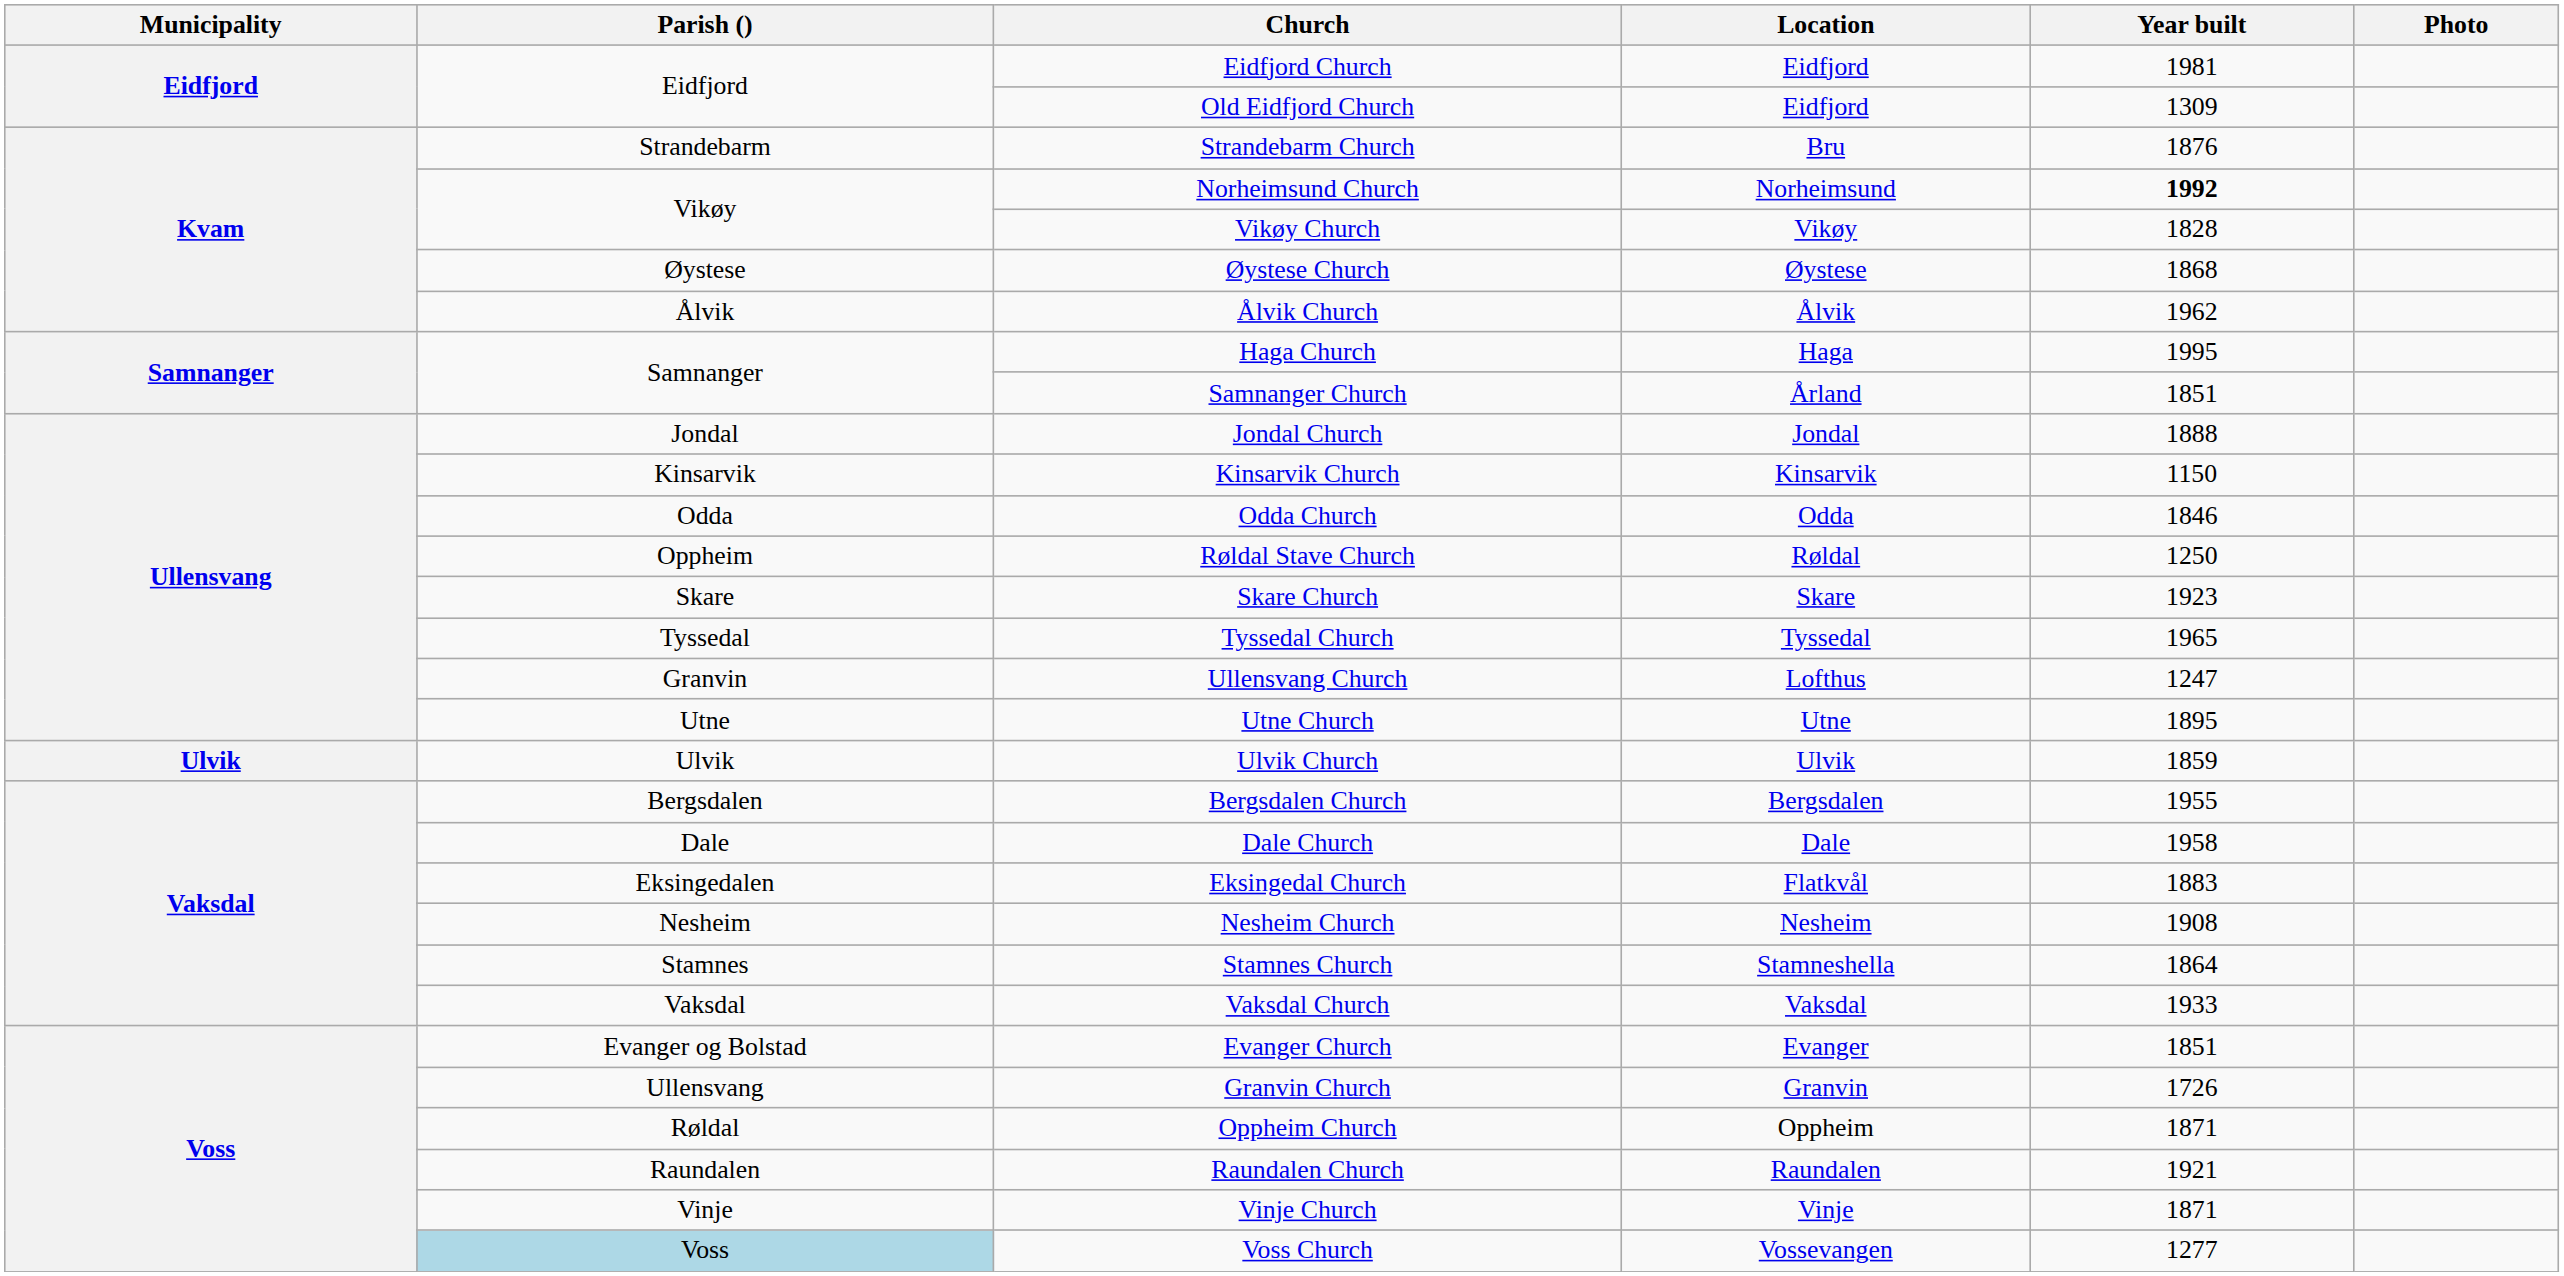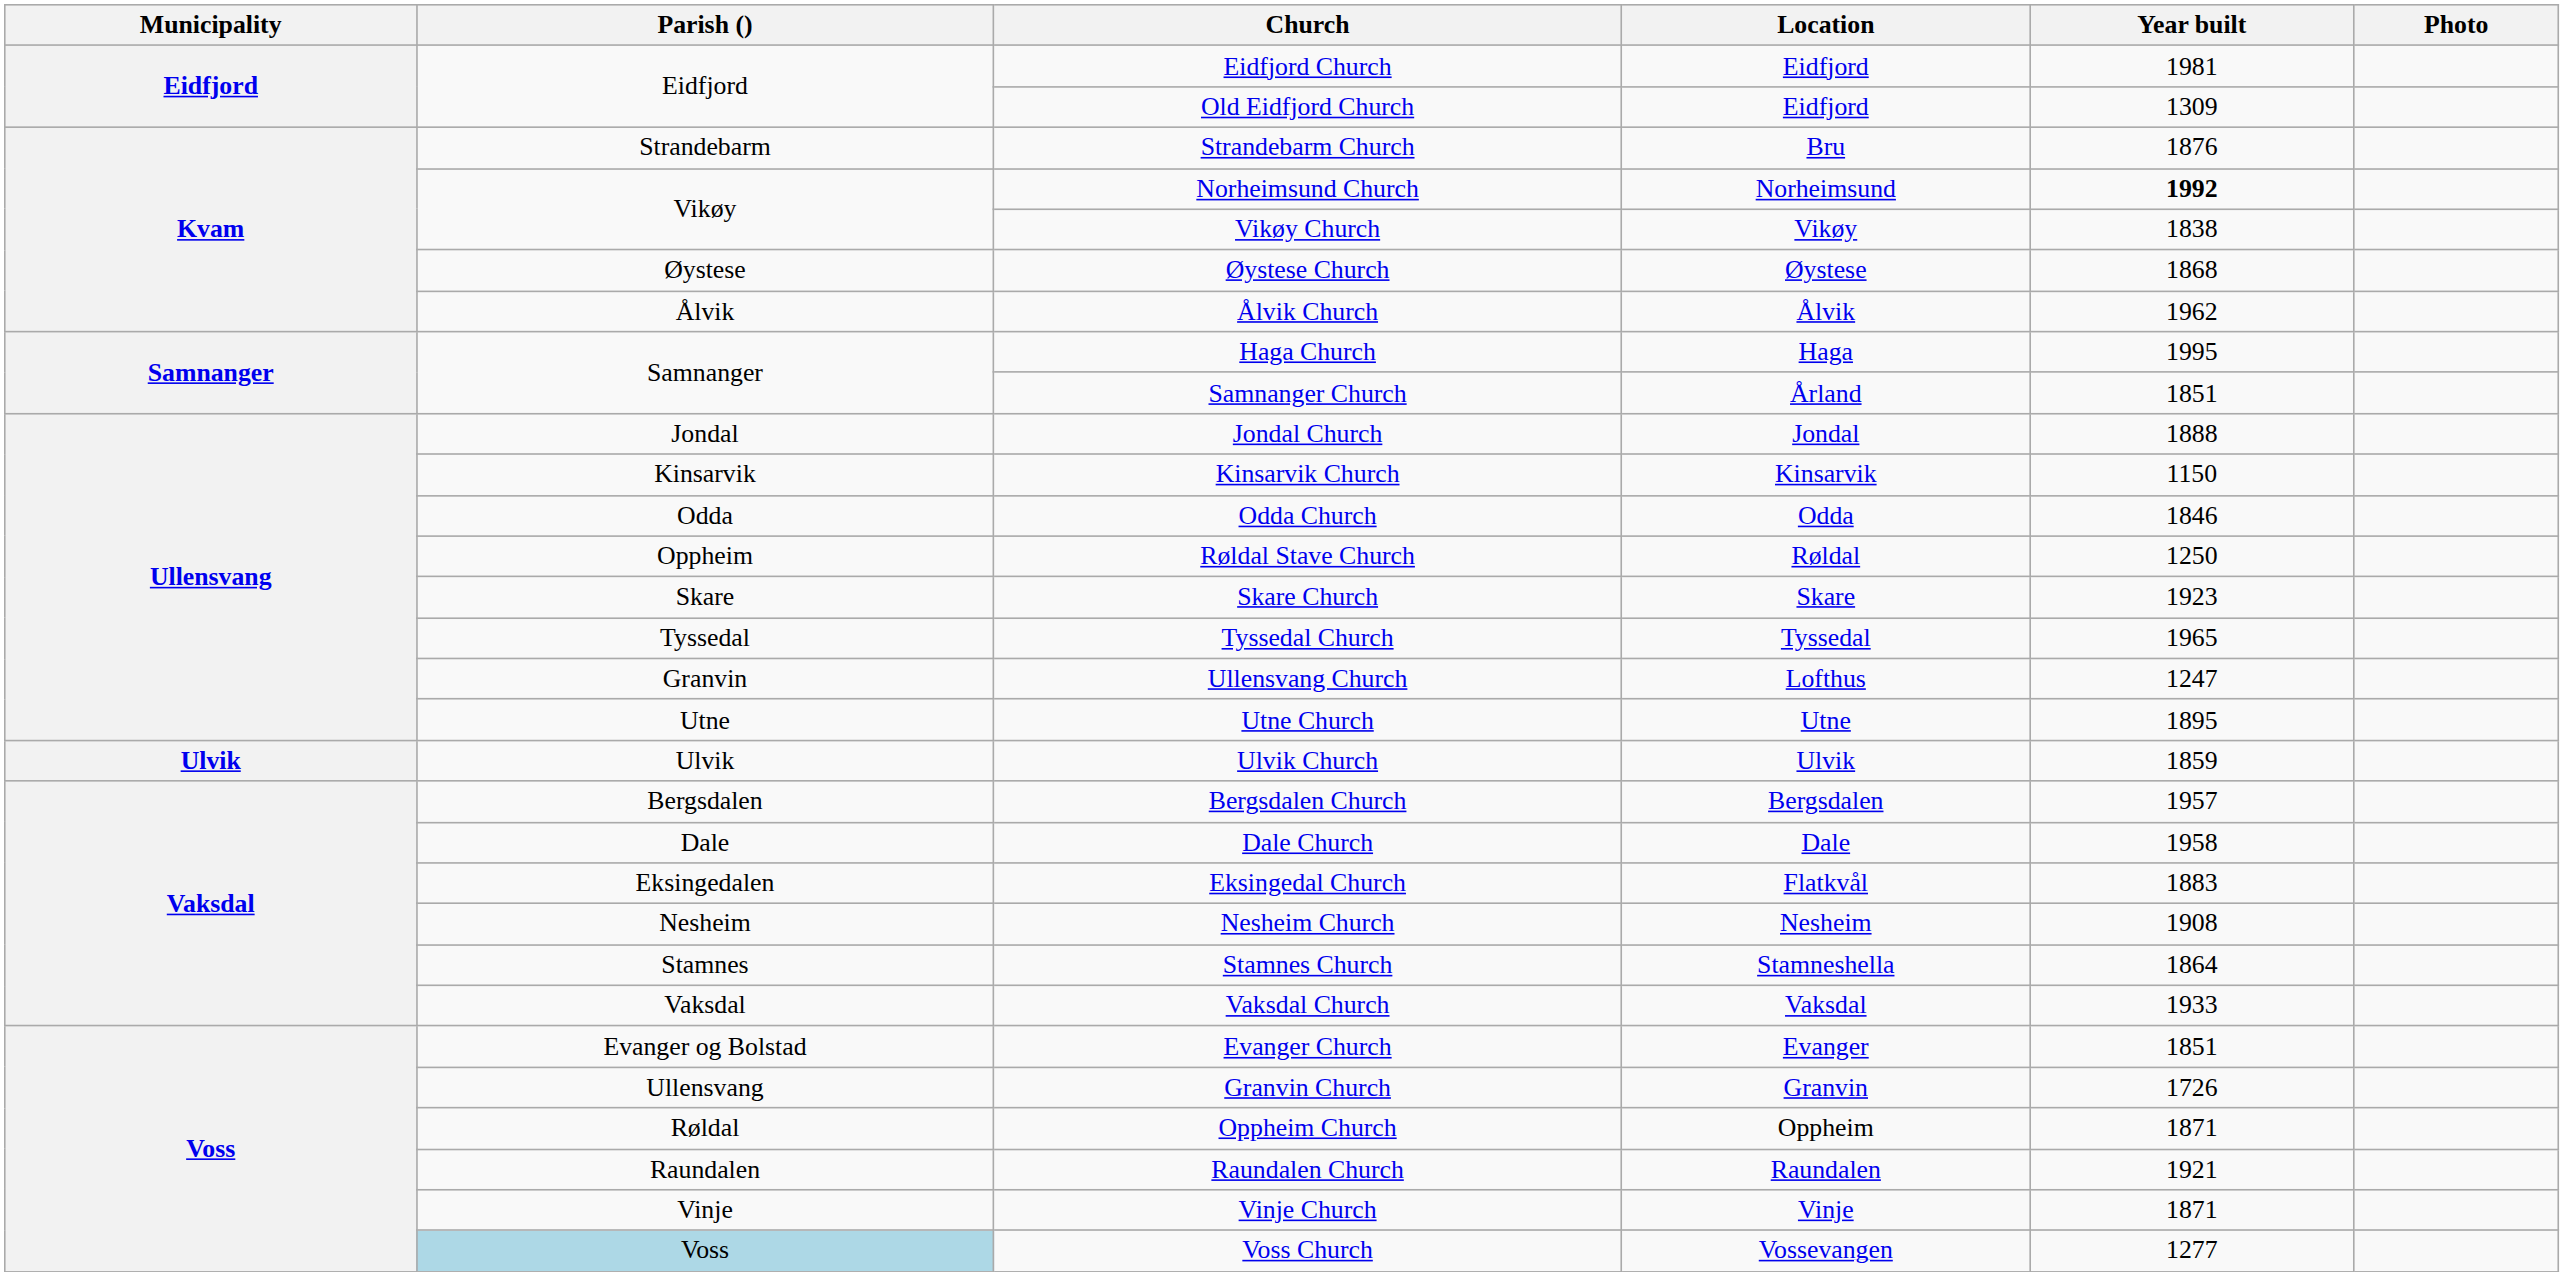 <table class="wikitable" style="text-align: center; width: 80%;">
 <tr>
 <th>Municipality</th>
 <th>Parish ()</th>
 <th>Church</th>
 <th>Location</th>
 <th>Year built</th>
 <th>Photo</th>
 </tr>
 <tr>
 <th rowspan="2"><a href='#'>Eidfjord</a></th>
 <td rowspan="2">Eidfjord</td>
 <td><a href='#'>Eidfjord Church</a></td>
 <td><a href='#'>Eidfjord</a></td>
 <td>1981</td>
 <td></td>
 </tr>
 <tr>
 <td><a href='#'>Old Eidfjord Church</a></td>
 <td><a href='#'>Eidfjord</a></td>
 <td>1309</td>
 <td></td>
 </tr>
 <tr>
 <th rowspan="5"><a href='#'>Kvam</a></th>
 <td rowspan="1">Strandebarm</td>
 <td><a href='#'>Strandebarm Church</a></td>
 <td><a href='#'>Bru</a></td>
 <td>1876</td>
 <td></td>
 </tr>
 <tr>
 <td rowspan="2">Vikøy</td>
 <td><a href='#'>Norheimsund Church</a></td>
 <td><a href='#'>Norheimsund</a></td>
 <td><strong>1992</strong></td>
 <td></td>
 </tr>
 <tr>
 <td><a href='#'>Vikøy Church</a></td>
 <td><a href='#'>Vikøy</a></td>
-<td>1828</td>
+<td>1838</td>
 <td></td>
 </tr>
 <tr>
 <td rowspan="1">Øystese</td>
 <td><a href='#'>Øystese Church</a></td>
 <td><a href='#'>Øystese</a></td>
 <td>1868</td>
 <td></td>
 </tr>
 <tr>
 <td rowspan="1">Ålvik</td>
 <td><a href='#'>Ålvik Church</a></td>
 <td><a href='#'>Ålvik</a></td>
 <td>1962</td>
 <td></td>
 </tr>
 <tr>
 <th rowspan="2"><a href='#'>Samnanger</a></th>
 <td rowspan="2">Samnanger</td>
 <td><a href='#'>Haga Church</a></td>
 <td><a href='#'>Haga</a></td>
 <td>1995</td>
 <td></td>
 </tr>
 <tr>
 <td><a href='#'>Samnanger Church</a></td>
 <td><a href='#'>Årland</a></td>
 <td>1851</td>
 <td></td>
 </tr>
 <tr>
 <th rowspan="8"><a href='#'>Ullensvang</a></th>
 <td rowspan="1">Jondal</td>
 <td><a href='#'>Jondal Church</a></td>
 <td><a href='#'>Jondal</a></td>
 <td>1888</td>
 <td></td>
 </tr>
 <tr>
 <td rowspan="1">Kinsarvik</td>
 <td><a href='#'>Kinsarvik Church</a></td>
 <td><a href='#'>Kinsarvik</a></td>
 <td>1150</td>
 <td></td>
 </tr>
 <tr>
 <td rowspan="1">Odda</td>
 <td><a href='#'>Odda Church</a></td>
 <td><a href='#'>Odda</a></td>
 <td>1846</td>
 <td></td>
 </tr>
 <tr>
 <td rowspan="1">Oppheim</td>
 <td><a href='#'>Røldal Stave Church</a></td>
 <td><a href='#'>Røldal</a></td>
 <td>1250</td>
 <td></td>
 </tr>
 <tr>
 <td rowspan="1">Skare</td>
 <td><a href='#'>Skare Church</a></td>
 <td><a href='#'>Skare</a></td>
 <td>1923</td>
 <td></td>
 </tr>
 <tr>
 <td rowspan="1">Tyssedal</td>
 <td><a href='#'>Tyssedal Church</a></td>
 <td><a href='#'>Tyssedal</a></td>
 <td>1965</td>
 <td></td>
 </tr>
 <tr>
 <td rowspan="1">Granvin</td>
 <td><a href='#'>Ullensvang Church</a></td>
 <td><a href='#'>Lofthus</a></td>
 <td>1247</td>
 <td></td>
 </tr>
 <tr>
 <td rowspan="1">Utne</td>
 <td><a href='#'>Utne Church</a></td>
 <td><a href='#'>Utne</a></td>
 <td>1895</td>
 <td></td>
 </tr>
 <tr>
 <th rowspan="1"><a href='#'>Ulvik</a></th>
 <td rowspan="1">Ulvik</td>
 <td><a href='#'>Ulvik Church</a></td>
 <td><a href='#'>Ulvik</a></td>
 <td>1859</td>
 <td></td>
 </tr>
 <tr>
 <th rowspan="6"><a href='#'>Vaksdal</a></th>
 <td rowspan="1">Bergsdalen</td>
 <td><a href='#'>Bergsdalen Church</a></td>
 <td><a href='#'>Bergsdalen</a></td>
-<td>1955</td>
+<td>1957</td>
 <td></td>
 </tr>
 <tr>
 <td rowspan="1">Dale</td>
 <td><a href='#'>Dale Church</a></td>
 <td><a href='#'>Dale</a></td>
 <td>1958</td>
 <td></td>
 </tr>
 <tr>
 <td rowspan="1">Eksingedalen</td>
 <td><a href='#'>Eksingedal Church</a></td>
 <td><a href='#'>Flatkvål</a></td>
 <td>1883</td>
 <td></td>
 </tr>
 <tr>
 <td rowspan="1">Nesheim</td>
 <td><a href='#'>Nesheim Church</a></td>
 <td><a href='#'>Nesheim</a></td>
 <td>1908</td>
 <td></td>
 </tr>
 <tr>
 <td rowspan="1">Stamnes</td>
 <td><a href='#'>Stamnes Church</a></td>
 <td><a href='#'>Stamneshella</a></td>
 <td>1864</td>
 <td></td>
 </tr>
 <tr>
 <td rowspan="1">Vaksdal</td>
 <td><a href='#'>Vaksdal Church</a></td>
 <td><a href='#'>Vaksdal</a></td>
 <td>1933</td>
 <td></td>
 </tr>
 <tr>
 <th rowspan="6"><a href='#'>Voss</a></th>
 <td rowspan="1">Evanger og Bolstad</td>
 <td><a href='#'>Evanger Church</a></td>
 <td><a href='#'>Evanger</a></td>
 <td>1851</td>
 <td></td>
 </tr>
 <tr>
 <td rowspan="1">Ullensvang</td>
 <td><a href='#'>Granvin Church</a></td>
 <td><a href='#'>Granvin</a></td>
 <td>1726</td>
 <td></td>
 </tr>
 <tr>
 <td rowspan="1">Røldal</td>
 <td><a href='#'>Oppheim Church</a></td>
 <td>Oppheim</td>
 <td>1871</td>
 <td></td>
 </tr>
 <tr>
 <td rowspan="1">Raundalen</td>
 <td><a href='#'>Raundalen Church</a></td>
 <td><a href='#'>Raundalen</a></td>
 <td>1921</td>
 <td></td>
 </tr>
 <tr>
 <td rowspan="1">Vinje</td>
 <td><a href='#'>Vinje Church</a></td>
 <td><a href='#'>Vinje</a></td>
 <td>1871</td>
 <td></td>
 </tr>
 <tr>
 <td rowspan="1" style="background: lightblue;">Voss</td>
 <td><a href='#'>Voss Church</a></td>
 <td><a href='#'>Vossevangen</a></td>
 <td>1277</td>
 <td></td>
 </tr>
 </table>
